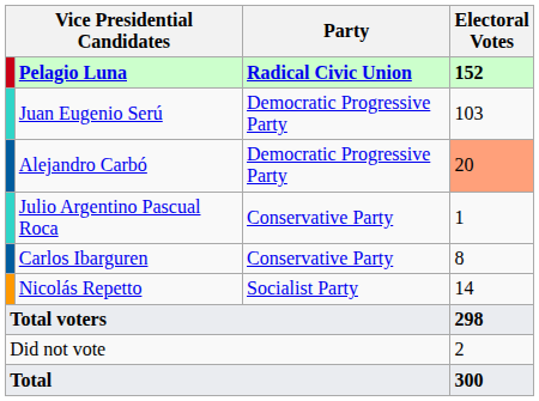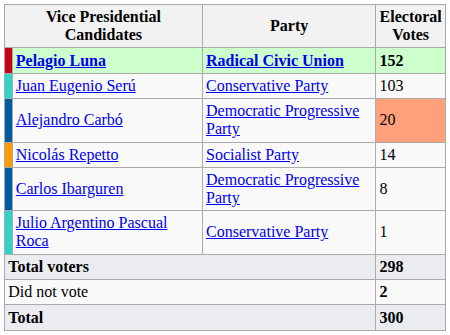 <table class="wikitable" width="50%">
 <tr>
 <th colspan=2 width="45%">Vice Presidential Candidates</th>
 <th width="40%">Party</th>
 <th width="15%">Electoral Votes</th>
 </tr>
 <tr style="background:#cfc;">
 <td bgcolor=#C90016 width=1%></td>
 <td><strong><a href='#'>Pelagio Luna</a></strong></td>
 <td><strong><a href='#'>Radical Civic Union</a></strong></td>
 <td><strong>152</strong></td>
 </tr>
 <tr>
 <td bgcolor=#30D5C8></td>
 <td><a href='#'>Juan Eugenio Serú</a></td>
-<td><a href='#'>Democratic Progressive Party</a></td>
+<td><a href='#'>Conservative Party</a></td>
 <td>103</td>
 </tr>
 <tr>
 <td bgcolor=#005C9E></td>
 <td><a href='#'>Alejandro Carbó</a></td>
 <td><a href='#'>Democratic Progressive Party</a></td>
 <td style="background: lightsalmon;">20</td>
 </tr>
 <tr>
+<td bgcolor=#FF9900></td>
+<td><a href='#'>Nicolás Repetto</a></td>
+<td><a href='#'>Socialist Party</a></td>
+<td>14</td>
+</tr>
+<tr>
+<td bgcolor=#005C9E></td>
+<td><a href='#'>Carlos Ibarguren</a></td>
+<td><a href='#'>Democratic Progressive Party</a></td>
+<td>8</td>
+</tr>
+<tr>
 <td bgcolor=#30D5C8></td>
 <td><a href='#'>Julio Argentino Pascual Roca</a></td>
 <td><a href='#'>Conservative Party</a></td>
 <td>1</td>
-</tr>
-<tr>
-<td bgcolor=#005C9E></td>
-<td><a href='#'>Carlos Ibarguren</a></td>
-<td><a href='#'>Conservative Party</a></td>
-<td>8</td>
-</tr>
-<tr>
-<td bgcolor=#FF9900></td>
-<td><a href='#'>Nicolás Repetto</a></td>
-<td><a href='#'>Socialist Party</a></td>
-<td>14</td>
 </tr>
 <tr style="background:#EAECF0;">
 <td colspan=3><strong>Total voters</strong></td>
 <td><strong>298</strong></td>
 </tr>
 <tr>
 <td colspan=3>Did not vote</td>
-<td>2</td>
+<td><strong>2</strong></td>
 </tr>
 <tr style="background:#EAECF0;">
 <td colspan=3><strong>Total</strong></td>
 <td><strong>300</strong></td>
 </tr>
 </table>
